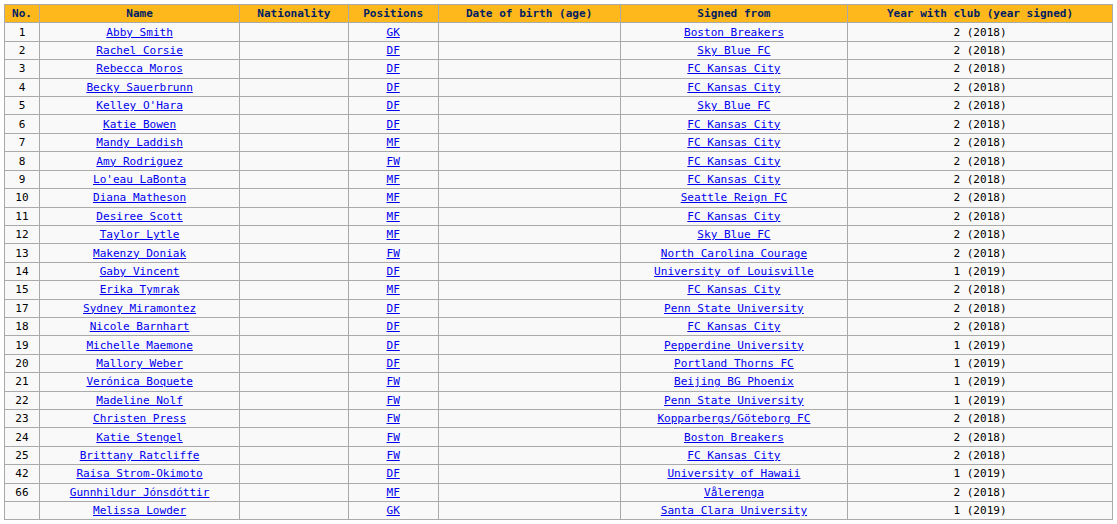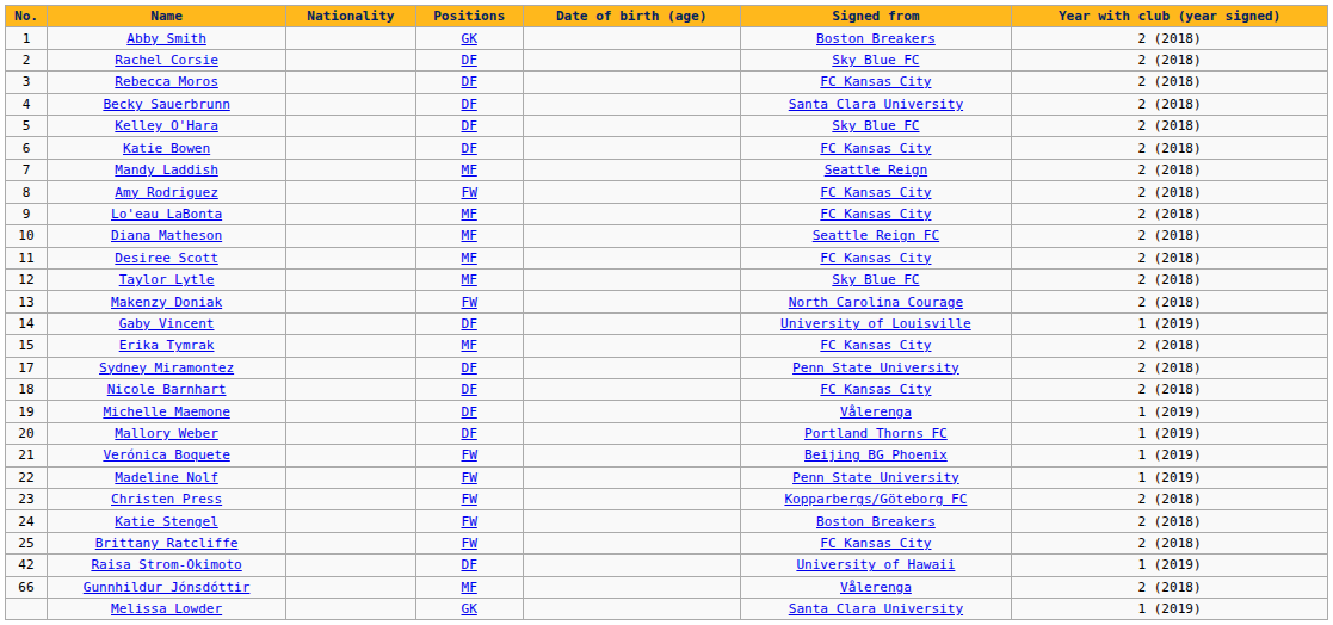 <table class="wikitable sortable" style="text-align:center; font-size:85%; width:70%;">
 <tr>
 <th style="background:#FFB81C; color:#001E62; text-align:center;">No.</th>
 <th style="background:#FFB81C; color:#001E62; text-align:center;">Name</th>
 <th style="background:#FFB81C; color:#001E62; text-align:center;">Nationality</th>
 <th style="background:#FFB81C; color:#001E62; text-align:center;">Positions</th>
 <th style="background:#FFB81C; color:#001E62; text-align:center;">Date of birth (age)</th>
 <th style="background:#FFB81C; color:#001E62; text-align:center;">Signed from</th>
 <th style="background:#FFB81C; color:#001E62; text-align:center;">Year with club (year signed)</th>
 </tr>
 <tr>
 <td align="center">1</td>
 <td data-sort-value="Smith"><a href='#'>Abby Smith</a></td>
 <td></td>
 <td align="center"><a href='#'>GK</a></td>
 <td align="center"></td>
 <td> <a href='#'>Boston Breakers</a></td>
 <td>2 (2018)</td>
 </tr>
 <tr>
 <td align="center">2</td>
 <td data-sort-value="Corsie"><a href='#'>Rachel Corsie</a></td>
 <td></td>
 <td align="center"><a href='#'>DF</a></td>
 <td align="center"></td>
 <td> <a href='#'>Sky Blue FC</a></td>
 <td>2 (2018)</td>
 </tr>
 <tr>
 <td align="center">3</td>
 <td data-sort-value="Moros"><a href='#'>Rebecca Moros</a></td>
 <td></td>
 <td align="center"><a href='#'>DF</a></td>
 <td align="center"></td>
 <td> <a href='#'>FC Kansas City</a></td>
 <td>2 (2018)</td>
 </tr>
 <tr>
 <td align="center">4</td>
 <td data-sort-value="Sauerbrunn"><a href='#'>Becky Sauerbrunn</a></td>
 <td></td>
 <td align="center"><a href='#'>DF</a></td>
 <td align="center"></td>
-<td> <a href='#'>FC Kansas City</a></td>
+<td> <a href='#'>Santa Clara University</a></td>
 <td>2 (2018)</td>
 </tr>
 <tr>
 <td align="center">5</td>
 <td data-sort-value="O'Hara"><a href='#'>Kelley O'Hara</a></td>
 <td></td>
 <td align="center"><a href='#'>DF</a></td>
 <td align="center"></td>
 <td> <a href='#'>Sky Blue FC</a></td>
 <td>2 (2018)</td>
 </tr>
 <tr>
 <td align="center">6</td>
 <td data-sort-value="Bowen"><a href='#'>Katie Bowen</a></td>
 <td></td>
 <td align="center"><a href='#'>DF</a></td>
 <td align="center"></td>
 <td> <a href='#'>FC Kansas City</a></td>
 <td>2 (2018)</td>
 </tr>
 <tr>
 <td align="center">7</td>
 <td data-sort-value="Laddish"><a href='#'>Mandy Laddish</a></td>
 <td></td>
 <td align="center"><a href='#'>MF</a></td>
 <td align="center"></td>
-<td> <a href='#'>FC Kansas City</a></td>
+<td> <a href='#'>Seattle Reign</a></td>
 <td>2 (2018)</td>
 </tr>
 <tr>
 <td align="center">8</td>
 <td data-sort-value="Rodriguez"><a href='#'>Amy Rodriguez</a></td>
 <td></td>
 <td align="center"><a href='#'>FW</a></td>
 <td align="center"></td>
 <td> <a href='#'>FC Kansas City</a></td>
 <td>2 (2018)</td>
 </tr>
 <tr>
 <td align="center">9</td>
 <td data-sort-value="LaBonta"><a href='#'>Lo'eau LaBonta</a></td>
 <td></td>
 <td align="center"><a href='#'>MF</a></td>
 <td align="center"></td>
 <td> <a href='#'>FC Kansas City</a></td>
 <td>2 (2018)</td>
 </tr>
 <tr>
 <td align="center">10</td>
 <td data-sort-value="Matheson"><a href='#'>Diana Matheson</a></td>
 <td></td>
 <td align="center"><a href='#'>MF</a></td>
 <td align="center"></td>
 <td> <a href='#'>Seattle Reign FC</a></td>
 <td>2 (2018)</td>
 </tr>
 <tr>
 <td align="center">11</td>
 <td data-sort-value="Scott"><a href='#'>Desiree Scott</a></td>
 <td></td>
 <td align="center"><a href='#'>MF</a></td>
 <td align="center"></td>
 <td> <a href='#'>FC Kansas City</a></td>
 <td>2 (2018)</td>
 </tr>
 <tr>
 <td align="center">12</td>
 <td data-sort-value="Lytle"><a href='#'>Taylor Lytle</a></td>
 <td></td>
 <td align="center"><a href='#'>MF</a></td>
 <td align="center"></td>
 <td> <a href='#'>Sky Blue FC</a></td>
 <td>2 (2018)</td>
 </tr>
 <tr>
 <td align="center">13</td>
 <td data-sort-value="Doniak"><a href='#'>Makenzy Doniak</a></td>
 <td></td>
 <td align="center"><a href='#'>FW</a></td>
 <td align="center"></td>
 <td> <a href='#'>North Carolina Courage</a></td>
 <td>2 (2018)</td>
 </tr>
 <tr>
 <td align="center">14</td>
 <td data-sort-value="Vincent"><a href='#'>Gaby Vincent</a></td>
 <td></td>
 <td align="center"><a href='#'>DF</a></td>
 <td align="center"></td>
 <td> <a href='#'>University of Louisville</a></td>
 <td>1 (2019)</td>
 </tr>
 <tr>
 <td align="center">15</td>
 <td data-sort-value="Tymrak"><a href='#'>Erika Tymrak</a></td>
 <td></td>
 <td align="center"><a href='#'>MF</a></td>
 <td align="center"></td>
 <td> <a href='#'>FC Kansas City</a></td>
 <td>2 (2018)</td>
 </tr>
 <tr>
 <td align="center">17</td>
 <td data-sort-value="Miramontez"><a href='#'>Sydney Miramontez</a></td>
 <td></td>
 <td align="center"><a href='#'>DF</a></td>
 <td align="center"></td>
 <td> <a href='#'>Penn State University</a></td>
 <td>2 (2018)</td>
 </tr>
 <tr>
 <td align="center">18</td>
 <td data-sort-value="Barnhart"><a href='#'>Nicole Barnhart</a></td>
 <td></td>
 <td align="center"><a href='#'>DF</a></td>
 <td align="center"></td>
 <td> <a href='#'>FC Kansas City</a></td>
 <td>2 (2018)</td>
 </tr>
 <tr>
 <td align="center">19</td>
 <td data-sort-value="Maemone"><a href='#'>Michelle Maemone</a></td>
 <td></td>
 <td align="center"><a href='#'>DF</a></td>
 <td align="center"></td>
-<td> <a href='#'>Pepperdine University</a></td>
+<td> <a href='#'>Vålerenga</a></td>
 <td>1 (2019)</td>
 </tr>
 <tr>
 <td align="center">20</td>
 <td data-sort-value="Weber"><a href='#'>Mallory Weber</a></td>
 <td></td>
 <td align="center"><a href='#'>DF</a></td>
 <td align="center"></td>
 <td> <a href='#'>Portland Thorns FC</a></td>
 <td>1 (2019)</td>
 </tr>
 <tr>
 <td align="center">21</td>
 <td data-sort-value="Boquete"><a href='#'>Verónica Boquete</a></td>
 <td></td>
 <td align="center"><a href='#'>FW</a></td>
 <td align="center"></td>
 <td> <a href='#'>Beijing BG Phoenix</a></td>
 <td>1 (2019)</td>
 </tr>
 <tr>
 <td align="center">22</td>
 <td data-sort-value="Nolf"><a href='#'>Madeline Nolf</a></td>
 <td></td>
 <td align="center"><a href='#'>FW</a></td>
 <td align="center"></td>
 <td> <a href='#'>Penn State University</a></td>
 <td>1 (2019)</td>
 </tr>
 <tr>
 <td align="center">23</td>
 <td data-sort-value="Press"><a href='#'>Christen Press</a></td>
 <td></td>
 <td align="center"><a href='#'>FW</a></td>
 <td align="center"></td>
 <td> <a href='#'>Kopparbergs/Göteborg FC</a></td>
 <td>2 (2018)</td>
 </tr>
 <tr>
 <td align="center">24</td>
 <td data-sort-value="Stengel"><a href='#'>Katie Stengel</a></td>
 <td></td>
 <td align="center"><a href='#'>FW</a></td>
 <td align="center"></td>
 <td> <a href='#'>Boston Breakers</a></td>
 <td>2 (2018)</td>
 </tr>
 <tr>
 <td align="center">25</td>
 <td data-sort-value="Ratcliffe"><a href='#'>Brittany Ratcliffe</a></td>
 <td></td>
 <td align="center"><a href='#'>FW</a></td>
 <td align="center"></td>
 <td> <a href='#'>FC Kansas City</a></td>
 <td>2 (2018)</td>
 </tr>
 <tr>
 <td align="center">42</td>
 <td data-sort-value="Strom-Okimoto"><a href='#'>Raisa Strom-Okimoto</a></td>
 <td></td>
 <td align="center"><a href='#'>DF</a></td>
 <td align="center"></td>
 <td> <a href='#'>University of Hawaii</a></td>
 <td>1 (2019)</td>
 </tr>
 <tr>
 <td align="center">66</td>
 <td data-sort-value="Jónsdóttir"><a href='#'>Gunnhildur Jónsdóttir</a></td>
 <td></td>
 <td align="center"><a href='#'>MF</a></td>
 <td align="center"></td>
 <td> <a href='#'>Vålerenga</a></td>
 <td>2 (2018)</td>
 </tr>
 <tr>
 <td align="center"></td>
 <td data-sort-value="Lowder"><a href='#'>Melissa Lowder</a></td>
 <td></td>
 <td align="center"><a href='#'>GK</a></td>
 <td align="center"></td>
 <td> <a href='#'>Santa Clara University</a></td>
 <td>1 (2019)</td>
 </tr>
 <tr>
 </tr>
 </table>
